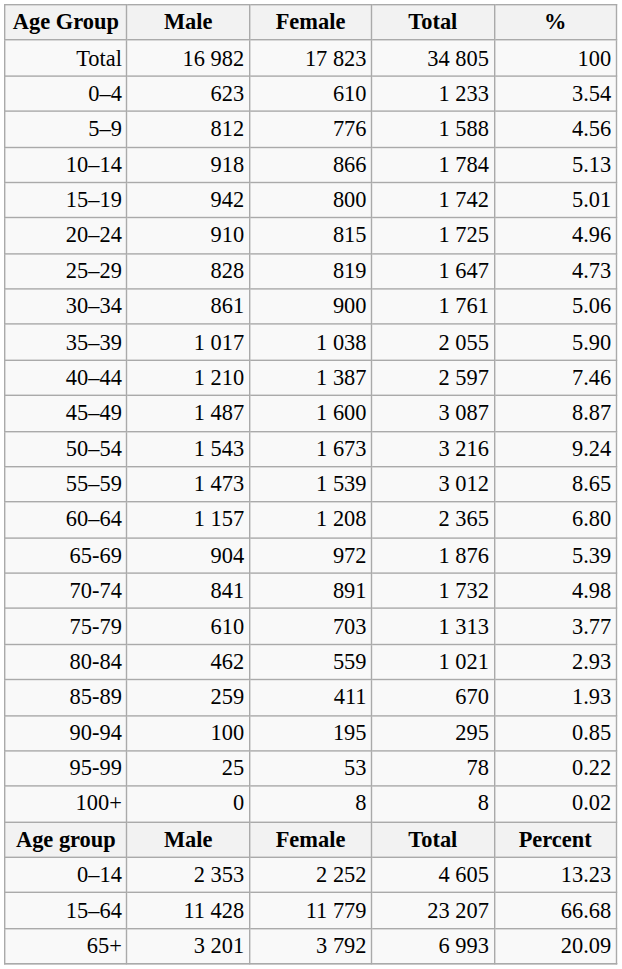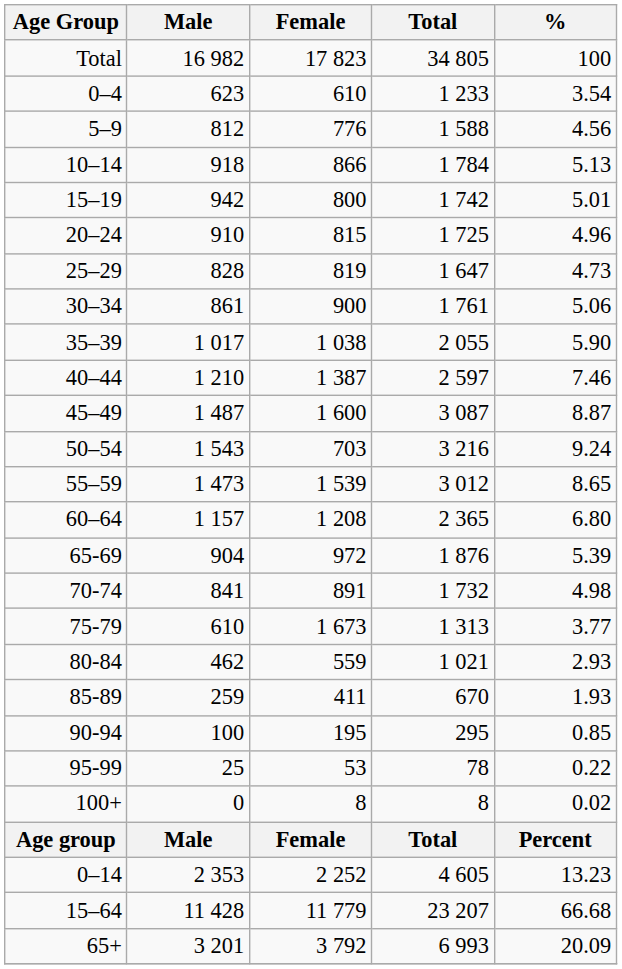 <table class="wikitable">
 <tr>
 <th width="80pt">Age Group</th>
 <th width="80pt">Male</th>
 <th width="80pt">Female</th>
 <th width="80pt">Total</th>
 <th width="80pt">%</th>
 </tr>
 <tr>
 <td align="right">Total</td>
 <td align="right">16 982</td>
 <td align="right">17 823</td>
 <td align="right">34 805</td>
 <td align="right">100</td>
 </tr>
 <tr>
 <td align="right">0–4</td>
 <td align="right">623</td>
 <td align="right">610</td>
 <td align="right">1 233</td>
 <td align="right">3.54</td>
 </tr>
 <tr>
 <td align="right">5–9</td>
 <td align="right">812</td>
 <td align="right">776</td>
 <td align="right">1 588</td>
 <td align="right">4.56</td>
 </tr>
 <tr>
 <td align="right">10–14</td>
 <td align="right">918</td>
 <td align="right">866</td>
 <td align="right">1 784</td>
 <td align="right">5.13</td>
 </tr>
 <tr>
 <td align="right">15–19</td>
 <td align="right">942</td>
 <td align="right">800</td>
 <td align="right">1 742</td>
 <td align="right">5.01</td>
 </tr>
 <tr>
 <td align="right">20–24</td>
 <td align="right">910</td>
 <td align="right">815</td>
 <td align="right">1 725</td>
 <td align="right">4.96</td>
 </tr>
 <tr>
 <td align="right">25–29</td>
 <td align="right">828</td>
 <td align="right">819</td>
 <td align="right">1 647</td>
 <td align="right">4.73</td>
 </tr>
 <tr>
 <td align="right">30–34</td>
 <td align="right">861</td>
 <td align="right">900</td>
 <td align="right">1 761</td>
 <td align="right">5.06</td>
 </tr>
 <tr>
 <td align="right">35–39</td>
 <td align="right">1 017</td>
 <td align="right">1 038</td>
 <td align="right">2 055</td>
 <td align="right">5.90</td>
 </tr>
 <tr>
 <td align="right">40–44</td>
 <td align="right">1 210</td>
 <td align="right">1 387</td>
 <td align="right">2 597</td>
 <td align="right">7.46</td>
 </tr>
 <tr>
 <td align="right">45–49</td>
 <td align="right">1 487</td>
 <td align="right">1 600</td>
 <td align="right">3 087</td>
 <td align="right">8.87</td>
 </tr>
 <tr>
 <td align="right">50–54</td>
 <td align="right">1 543</td>
-<td align="right">1 673</td>
+<td align="right">703</td>
 <td align="right">3 216</td>
 <td align="right">9.24</td>
 </tr>
 <tr>
 <td align="right">55–59</td>
 <td align="right">1 473</td>
 <td align="right">1 539</td>
 <td align="right">3 012</td>
 <td align="right">8.65</td>
 </tr>
 <tr>
 <td align="right">60–64</td>
 <td align="right">1 157</td>
 <td align="right">1 208</td>
 <td align="right">2 365</td>
 <td align="right">6.80</td>
 </tr>
 <tr>
 <td align="right">65-69</td>
 <td align="right">904</td>
 <td align="right">972</td>
 <td align="right">1 876</td>
 <td align="right">5.39</td>
 </tr>
 <tr>
 <td align="right">70-74</td>
 <td align="right">841</td>
 <td align="right">891</td>
 <td align="right">1 732</td>
 <td align="right">4.98</td>
 </tr>
 <tr>
 <td align="right">75-79</td>
 <td align="right">610</td>
-<td align="right">703</td>
+<td align="right">1 673</td>
 <td align="right">1 313</td>
 <td align="right">3.77</td>
 </tr>
 <tr>
 <td align="right">80-84</td>
 <td align="right">462</td>
 <td align="right">559</td>
 <td align="right">1 021</td>
 <td align="right">2.93</td>
 </tr>
 <tr>
 <td align="right">85-89</td>
 <td align="right">259</td>
 <td align="right">411</td>
 <td align="right">670</td>
 <td align="right">1.93</td>
 </tr>
 <tr>
 <td align="right">90-94</td>
 <td align="right">100</td>
 <td align="right">195</td>
 <td align="right">295</td>
 <td align="right">0.85</td>
 </tr>
 <tr>
 <td align="right">95-99</td>
 <td align="right">25</td>
 <td align="right">53</td>
 <td align="right">78</td>
 <td align="right">0.22</td>
 </tr>
 <tr>
 <td align="right">100+</td>
 <td align="right">0</td>
 <td align="right">8</td>
 <td align="right">8</td>
 <td align="right">0.02</td>
 </tr>
 <tr>
 <th width="50">Age group</th>
 <th width="80pt">Male</th>
 <th width="80">Female</th>
 <th width="80">Total</th>
 <th width="50">Percent</th>
 </tr>
 <tr>
 <td align="right">0–14</td>
 <td align="right">2 353</td>
 <td align="right">2 252</td>
 <td align="right">4 605</td>
 <td align="right">13.23</td>
 </tr>
 <tr>
 <td align="right">15–64</td>
 <td align="right">11 428</td>
 <td align="right">11 779</td>
 <td align="right">23 207</td>
 <td align="right">66.68</td>
 </tr>
 <tr>
 <td align="right">65+</td>
 <td align="right">3 201</td>
 <td align="right">3 792</td>
 <td align="right">6 993</td>
 <td align="right">20.09</td>
 </tr>
 <tr>
 </tr>
 </table>
